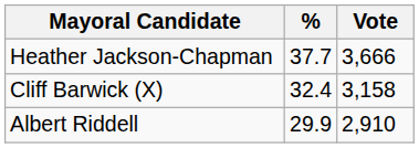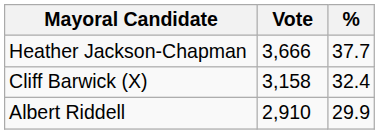 <table class="wikitable">
 <tr>
 <th bgcolor="#DDDDFF" width="200px">Mayoral Candidate </th>
+<th bgcolor="#DDDDFF" width="50px">Vote</th>
 <th bgcolor="#DDDDFF" width="30px">%</th>
-<th bgcolor="#DDDDFF" width="50px">Vote</th>
 </tr>
 <tr>
 <td>Heather Jackson-Chapman</td>
+<td>3,666</td>
 <td>37.7</td>
-<td>3,666</td>
 </tr>
 <tr>
 <td>Cliff Barwick (X)</td>
+<td>3,158</td>
 <td>32.4</td>
-<td>3,158</td>
 </tr>
 <tr>
 <td>Albert Riddell</td>
+<td>2,910</td>
 <td>29.9</td>
-<td>2,910</td>
 </tr>
 </table>
